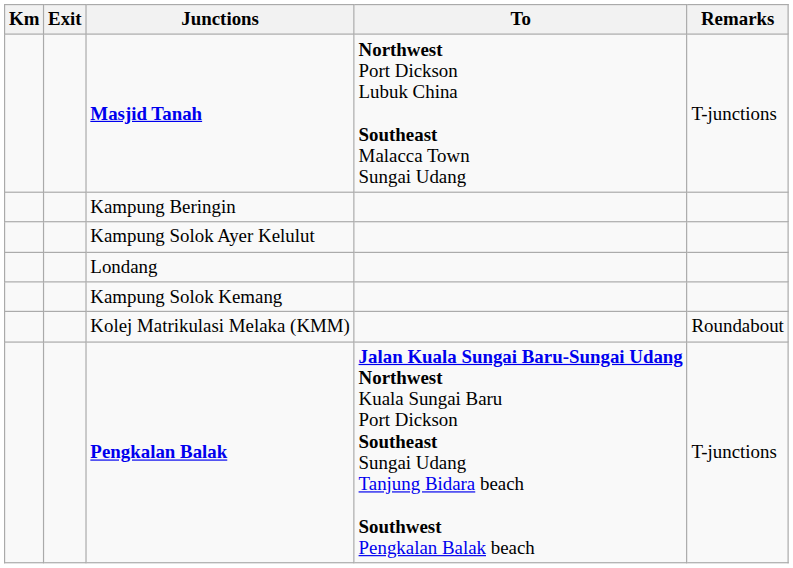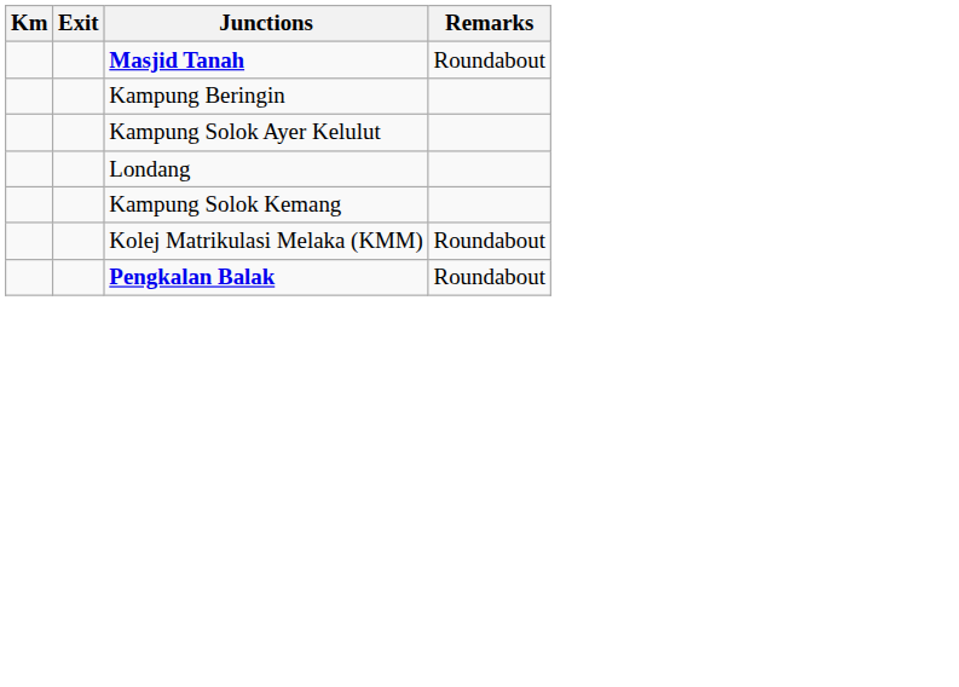 <table class="wikitable">
 <tr>
 <th>Km</th>
 <th>Exit</th>
 <th>Junctions</th>
-<th>To</th>
 <th>Remarks</th>
 </tr>
 <tr>
 <td></td>
 <td></td>
 <td><strong><a href='#'>Masjid Tanah</a></strong></td>
-<td><strong>Northwest</strong><br>Port Dickson<br>Lubuk China<br><br><strong>Southeast</strong><br>Malacca Town<br>Sungai Udang</td>
-<td>T-junctions</td>
+<td>Roundabout</td>
 </tr>
 <tr>
 <td></td>
 <td></td>
 <td>Kampung Beringin</td>
-<td></td>
 <td></td>
 </tr>
 <tr>
 <td></td>
 <td></td>
 <td>Kampung Solok Ayer Kelulut</td>
 <td></td>
-<td></td>
 </tr>
 <tr>
 <td></td>
 <td></td>
 <td>Londang</td>
-<td></td>
 <td></td>
 </tr>
 <tr>
 <td></td>
 <td></td>
 <td>Kampung Solok Kemang</td>
 <td></td>
-<td></td>
 </tr>
 <tr>
 <td></td>
 <td></td>
 <td>Kolej Matrikulasi Melaka (KMM)</td>
-<td></td>
 <td>Roundabout</td>
 </tr>
 <tr>
 <td></td>
 <td></td>
 <td><strong><a href='#'>Pengkalan Balak</a></strong></td>
-<td> <strong><a href='#'>Jalan Kuala Sungai Baru-Sungai Udang</a></strong><br><strong>Northwest</strong><br>Kuala Sungai Baru<br>Port Dickson<br><strong>Southeast</strong><br>Sungai Udang<br><a href='#'>Tanjung Bidara</a> beach<br><br><strong>Southwest</strong><br><a href='#'>Pengkalan Balak</a> beach<br> </td>
-<td>T-junctions</td>
+<td>Roundabout</td>
 </tr>
 </table>
